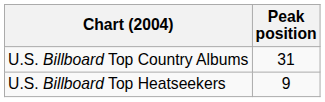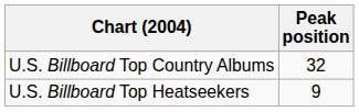 <table class="wikitable">
 <tr>
 <th>Chart (2004)</th>
 <th>Peak<br>position</th>
 </tr>
 <tr>
 <td>U.S. <em>Billboard</em> Top Country Albums</td>
-<td align="center">31</td>
+<td align="center">32</td>
 </tr>
 <tr>
 <td>U.S. <em>Billboard</em> Top Heatseekers</td>
 <td align="center">9</td>
 </tr>
 </table>
